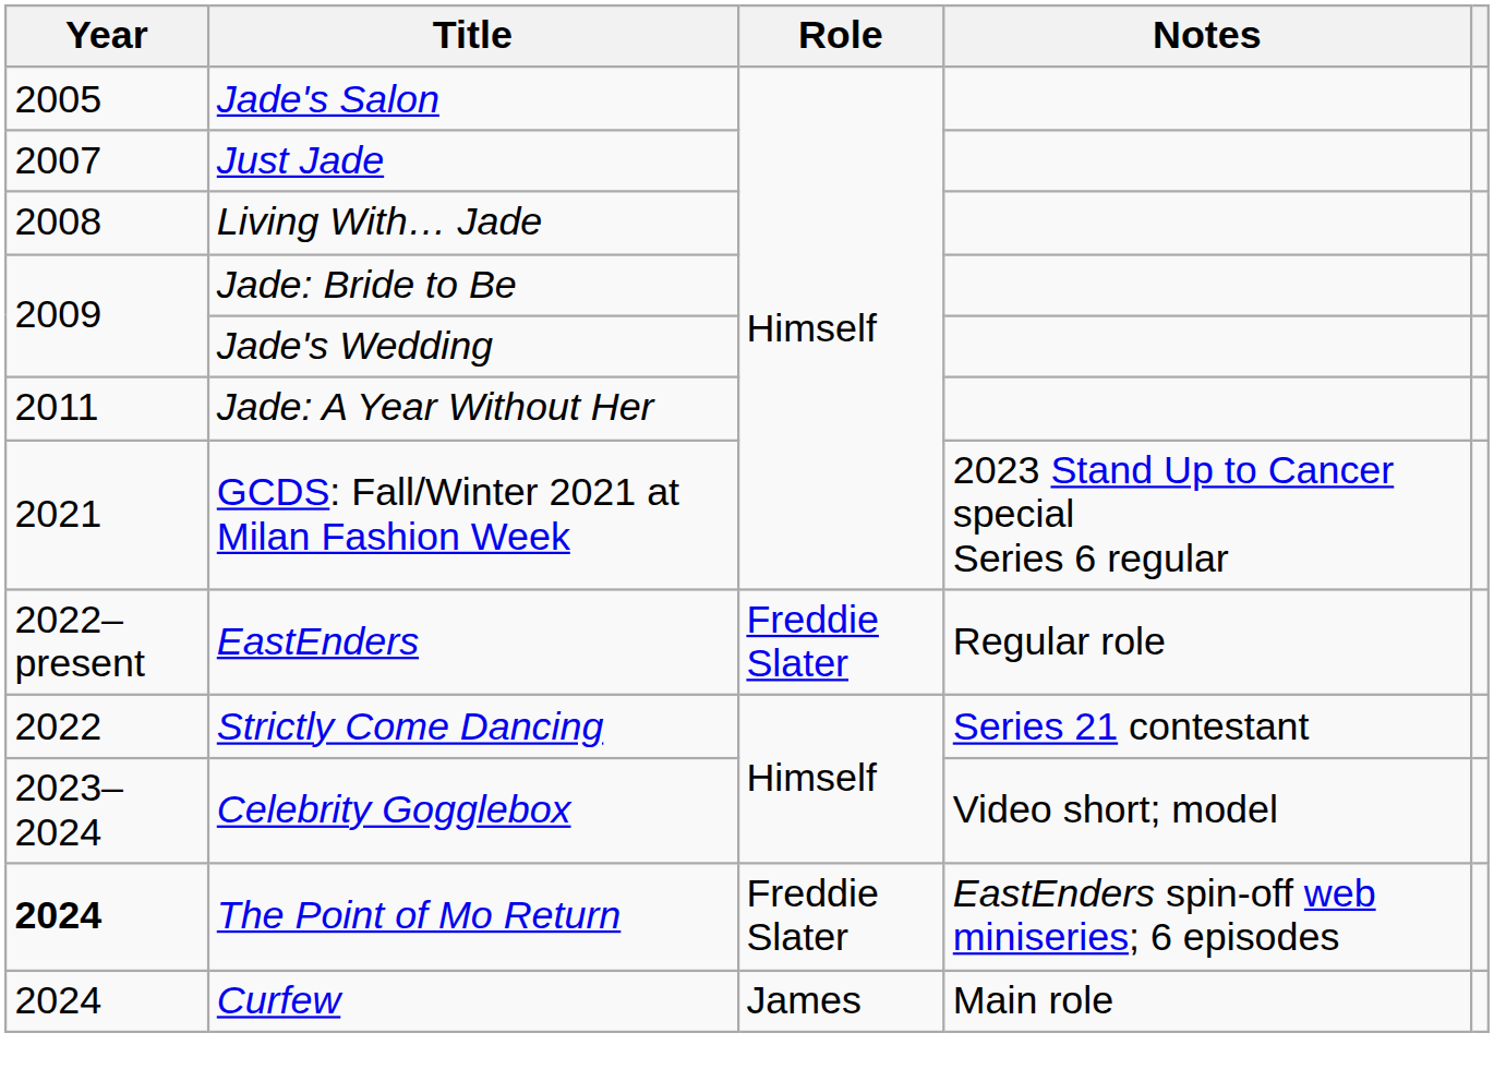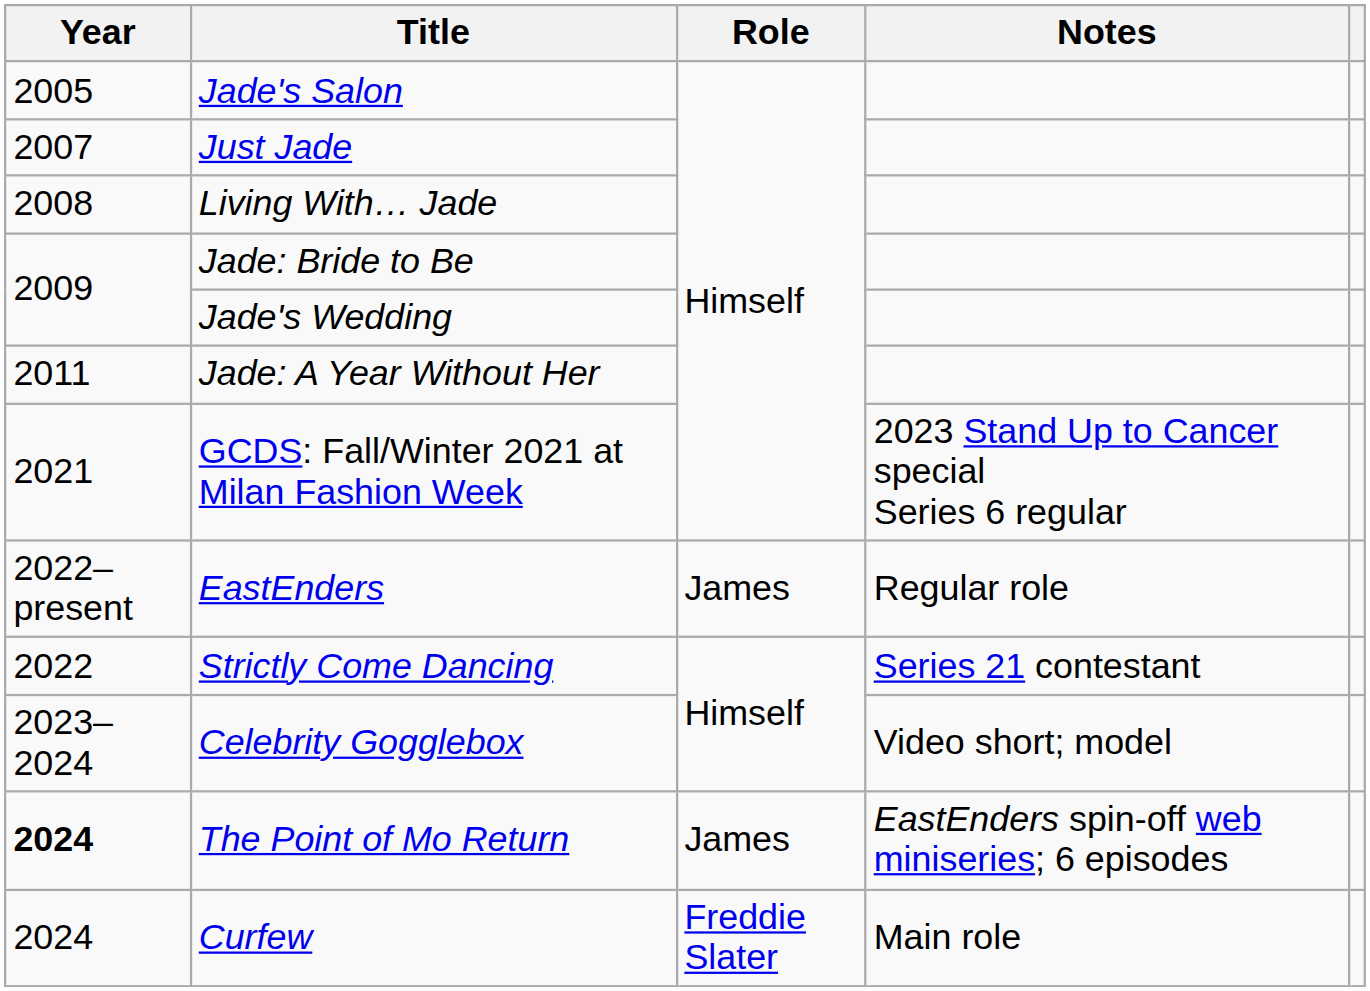 <table class="wikitable sortable">
 <tr>
 <th>Year</th>
 <th>Title</th>
 <th>Role</th>
 <th>Notes</th>
 <th class="unsortable"></th>
 </tr>
 <tr>
 <td>2005</td>
 <td><em><a href='#'>Jade's Salon</a></em></td>
 <td rowspan="7">Himself</td>
 <td></td>
 <td align="center"></td>
 </tr>
 <tr>
 <td>2007</td>
 <td><em><a href='#'>Just Jade</a></em></td>
 <td></td>
 <td align="center"></td>
 </tr>
 <tr>
 <td>2008</td>
 <td><em>Living With… Jade</em></td>
 <td></td>
 <td align="center"></td>
 </tr>
 <tr>
 <td rowspan="2">2009</td>
 <td><em>Jade: Bride to Be</em></td>
 <td></td>
 <td align="center"></td>
 </tr>
 <tr>
 <td><em>Jade's Wedding</em></td>
 <td></td>
 <td align="center"></td>
 </tr>
 <tr>
 <td>2011</td>
 <td><em>Jade: A Year Without Her</em></td>
 <td></td>
 <td align="center"></td>
 </tr>
 <tr>
 <td>2021</td>
 <td><a href='#'>GCDS</a>: Fall/Winter 2021 at <a href='#'>Milan Fashion Week</a></td>
 <td>2023 <a href='#'>Stand Up to Cancer</a> special<br>Series 6 regular</td>
 <td align="center"></td>
 </tr>
 <tr>
 <td>2022–present</td>
 <td><em><a href='#'>EastEnders</a></em></td>
-<td><a href='#'>Freddie Slater</a></td>
+<td>James</td>
 <td>Regular role</td>
 <td align="center"></td>
 </tr>
 <tr>
 <td>2022</td>
 <td><em><a href='#'>Strictly Come Dancing</a></em></td>
 <td rowspan="2">Himself</td>
 <td><a href='#'>Series 21</a> contestant</td>
 <td align="center"></td>
 </tr>
 <tr>
 <td>2023–2024</td>
 <td><em><a href='#'>Celebrity Gogglebox</a></em></td>
 <td>Video short; model</td>
 <td align="center"></td>
 </tr>
 <tr>
 <td><strong>2024</strong></td>
 <td><em><a href='#'>The Point of Mo Return</a></em></td>
-<td>Freddie Slater</td>
+<td>James</td>
 <td><em>EastEnders</em> spin-off <a href='#'>web miniseries</a>; 6 episodes</td>
 <td align="center"></td>
 </tr>
 <tr>
 <td>2024</td>
 <td><em><a href='#'>Curfew</a></em></td>
-<td>James</td>
+<td><a href='#'>Freddie Slater</a></td>
 <td>Main role</td>
 <td align="center"></td>
 </tr>
 </table>
